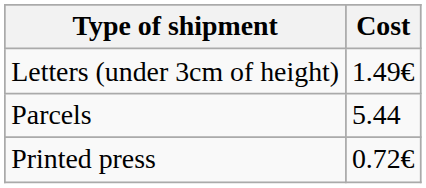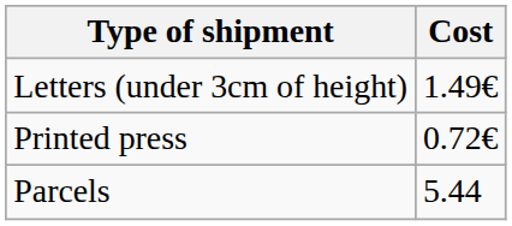 <table class="wikitable">
 <tr>
 <th>Type of shipment</th>
 <th>Cost</th>
 </tr>
 <tr>
 <td>Letters (under 3cm of height)</td>
 <td>1.49€</td>
 </tr>
 <tr>
+<td>Printed press</td>
+<td>0.72€</td>
+</tr>
+<tr>
 <td>Parcels</td>
 <td>5.44</td>
 </tr>
-<tr>
-<td>Printed press</td>
-<td>0.72€</td>
-</tr>
 </table>
